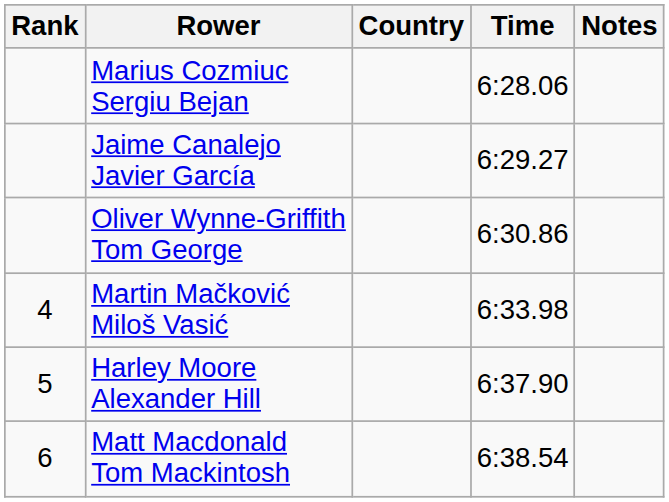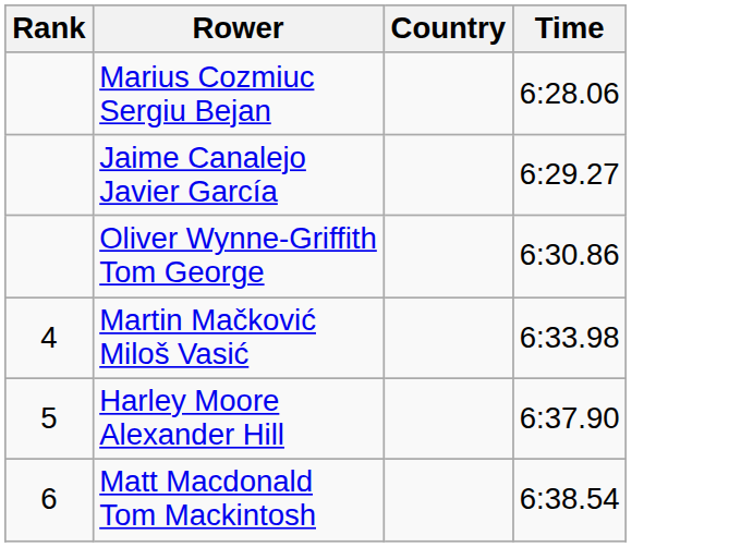 <table class="wikitable" style="text-align:center">
 <tr>
 <th>Rank</th>
 <th>Rower</th>
 <th>Country</th>
 <th>Time</th>
-<th>Notes</th>
 </tr>
 <tr>
 <td></td>
 <td align="left"><a href='#'>Marius Cozmiuc</a><br><a href='#'>Sergiu Bejan</a></td>
 <td align="left"></td>
 <td>6:28.06</td>
-<td></td>
 </tr>
 <tr>
 <td></td>
 <td align="left"><a href='#'>Jaime Canalejo</a><br><a href='#'>Javier García</a></td>
 <td align="left"></td>
 <td>6:29.27</td>
-<td></td>
 </tr>
 <tr>
 <td></td>
 <td align="left"><a href='#'>Oliver Wynne-Griffith</a><br><a href='#'>Tom George</a></td>
 <td align="left"></td>
 <td>6:30.86</td>
-<td></td>
 </tr>
 <tr>
 <td>4</td>
 <td align="left"><a href='#'>Martin Mačković</a><br><a href='#'>Miloš Vasić</a></td>
 <td align="left"></td>
 <td>6:33.98</td>
-<td></td>
 </tr>
 <tr>
 <td>5</td>
 <td align="left"><a href='#'>Harley Moore</a><br><a href='#'>Alexander Hill</a></td>
 <td align="left"></td>
 <td>6:37.90</td>
-<td></td>
 </tr>
 <tr>
 <td>6</td>
 <td align="left"><a href='#'>Matt Macdonald</a><br><a href='#'>Tom Mackintosh</a></td>
 <td align="left"></td>
 <td>6:38.54</td>
-<td></td>
 </tr>
 </table>
